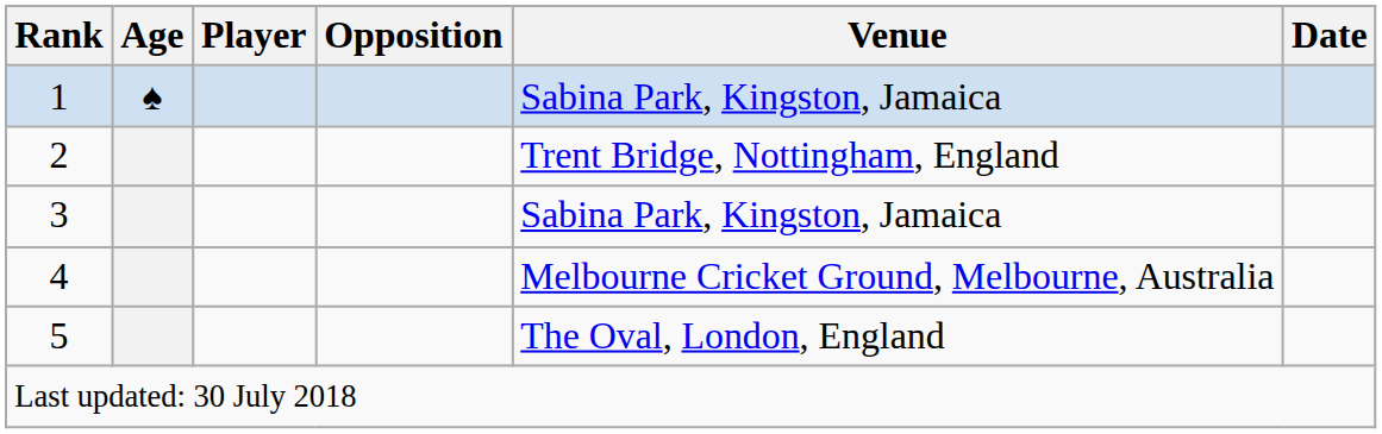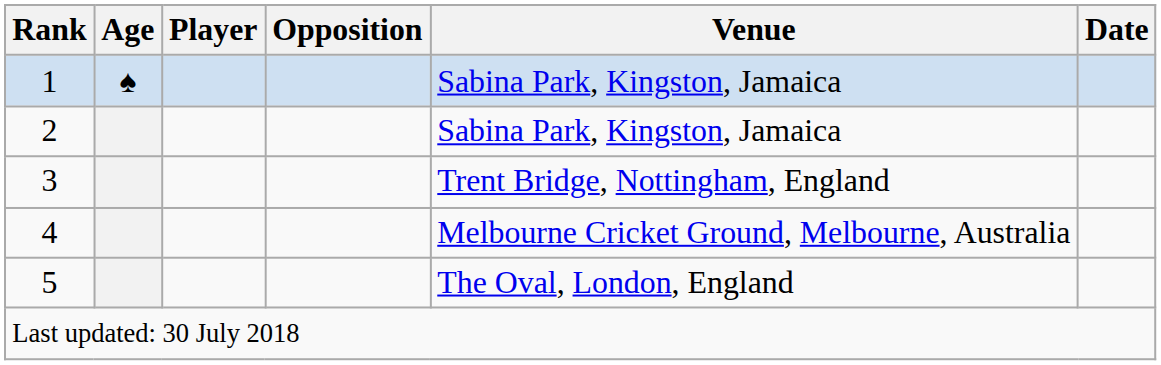 <table class="wikitable plainrowheaders sortable">
 <tr>
 <th scope=col>Rank</th>
 <th scope=col>Age</th>
 <th scope=col>Player</th>
 <th scope=col>Opposition</th>
 <th scope=col>Venue</th>
 <th scope=col>Date</th>
 </tr>
 <tr bgcolor=#cee0f2>
 <td align=center>1</td>
 <th scope=row style="background:#cee0f2; text-align:center;"> ♠</th>
 <td></td>
 <td></td>
 <td><a href='#'>Sabina Park</a>, <a href='#'>Kingston</a>, Jamaica</td>
 <td><a href='#'></a></td>
 </tr>
 <tr>
 <td align=center>2</td>
 <th scope=row style=text-align:center;></th>
 <td></td>
 <td></td>
-<td><a href='#'>Trent Bridge</a>, <a href='#'>Nottingham</a>, England</td>
+<td><a href='#'>Sabina Park</a>, <a href='#'>Kingston</a>, Jamaica</td>
 <td><a href='#'></a></td>
 </tr>
 <tr>
 <td align=center>3</td>
 <th scope=row style=text-align:center;></th>
 <td></td>
 <td></td>
-<td><a href='#'>Sabina Park</a>, <a href='#'>Kingston</a>, Jamaica</td>
+<td><a href='#'>Trent Bridge</a>, <a href='#'>Nottingham</a>, England</td>
 <td><a href='#'></a></td>
 </tr>
 <tr>
 <td align=center>4</td>
 <th scope=row style=text-align:center;></th>
 <td></td>
 <td></td>
 <td><a href='#'>Melbourne Cricket Ground</a>, <a href='#'>Melbourne</a>, Australia</td>
 <td><a href='#'></a></td>
 </tr>
 <tr>
 <td align=center>5</td>
 <th scope=row style=text-align:center;></th>
 <td></td>
 <td></td>
 <td><a href='#'>The Oval</a>, <a href='#'>London</a>, England</td>
 <td><a href='#'></a></td>
 </tr>
 <tr class=sortbottom>
 <td colspan=7><small>Last updated: 30 July 2018</small></td>
 </tr>
 </table>
